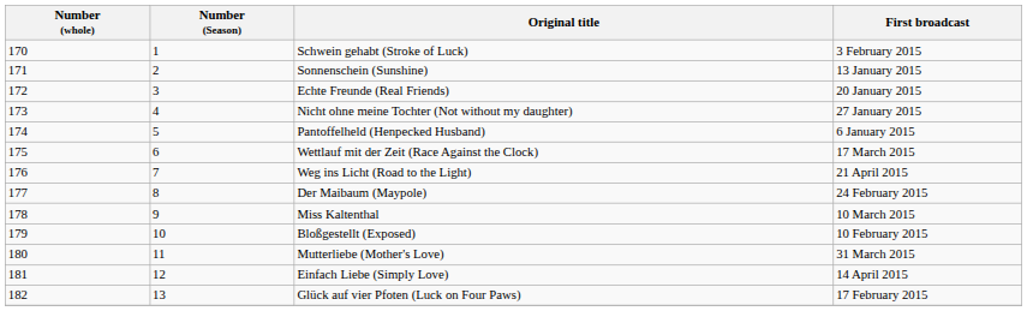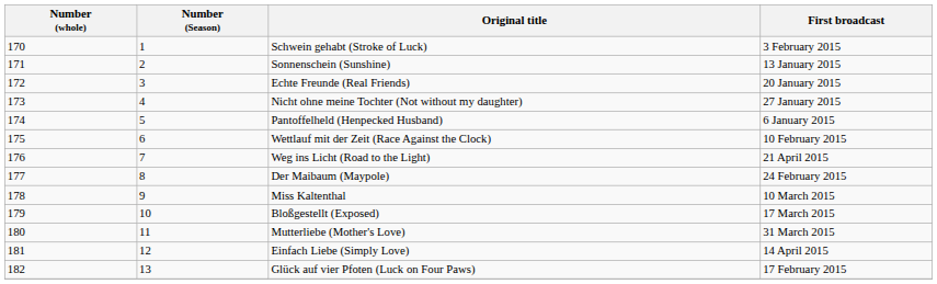 <table class="wikitable" width="100%">
 <tr>
 <th width="75"><strong>Number</strong><br> <small> (whole) </small></th>
 <th width="75"><strong>Number</strong><br> <small> (Season) </small></th>
 <th width="300">Original title</th>
 <th width="100">First broadcast</th>
 </tr>
 <tr>
 <td>170</td>
 <td>1</td>
 <td>Schwein gehabt (Stroke of Luck)</td>
 <td>3 February 2015</td>
 </tr>
 <tr>
 <td>171</td>
 <td>2</td>
 <td>Sonnenschein (Sunshine)</td>
 <td>13 January 2015</td>
 </tr>
 <tr>
 <td>172</td>
 <td>3</td>
 <td>Echte Freunde (Real Friends)</td>
 <td>20 January 2015</td>
 </tr>
 <tr>
 <td>173</td>
 <td>4</td>
 <td>Nicht ohne meine Tochter (Not without my daughter)</td>
 <td>27 January 2015</td>
 </tr>
 <tr>
 <td>174</td>
 <td>5</td>
 <td>Pantoffelheld (Henpecked Husband)</td>
 <td>6 January 2015</td>
 </tr>
 <tr>
 <td>175</td>
 <td>6</td>
 <td>Wettlauf mit der Zeit (Race Against the Clock)</td>
-<td>17 March 2015</td>
+<td>10 February 2015</td>
 </tr>
 <tr>
 <td>176</td>
 <td>7</td>
 <td>Weg ins Licht (Road to the Light)</td>
 <td>21 April 2015</td>
 </tr>
 <tr>
 <td>177</td>
 <td>8</td>
 <td>Der Maibaum (Maypole)</td>
 <td>24 February 2015</td>
 </tr>
 <tr>
 <td>178</td>
 <td>9</td>
 <td>Miss Kaltenthal</td>
 <td>10 March 2015</td>
 </tr>
 <tr>
 <td>179</td>
 <td>10</td>
 <td>Bloßgestellt (Exposed)</td>
-<td>10 February 2015</td>
+<td>17 March 2015</td>
 </tr>
 <tr>
 <td>180</td>
 <td>11</td>
 <td>Mutterliebe (Mother's Love)</td>
 <td>31 March 2015</td>
 </tr>
 <tr>
 <td>181</td>
 <td>12</td>
 <td>Einfach Liebe (Simply Love)</td>
 <td>14 April 2015</td>
 </tr>
 <tr>
 <td>182</td>
 <td>13</td>
 <td>Glück auf vier Pfoten (Luck on Four Paws)</td>
 <td>17 February 2015</td>
 </tr>
 <tr>
 </tr>
 </table>
